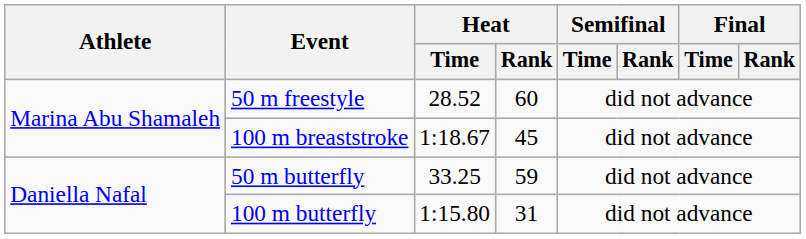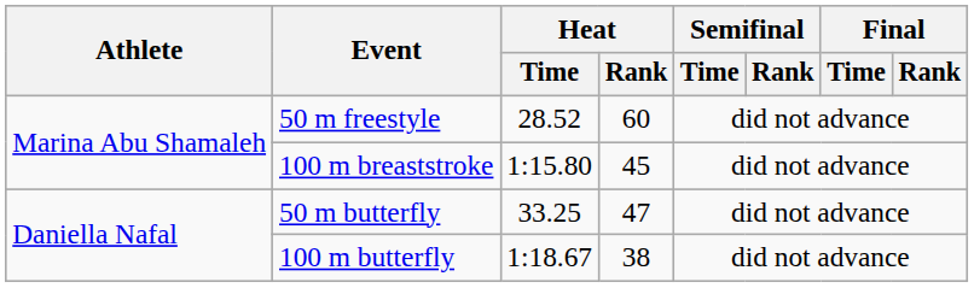 <table class="wikitable" style="text-align:center; font-size:90%">
 <tr>
 <th rowspan="2">Athlete</th>
 <th rowspan="2">Event</th>
 <th colspan="2">Heat</th>
 <th colspan="2">Semifinal</th>
 <th colspan="2">Final</th>
 </tr>
 <tr style="font-size:95%">
 <th>Time</th>
 <th>Rank</th>
 <th>Time</th>
 <th>Rank</th>
 <th>Time</th>
 <th>Rank</th>
 </tr>
 <tr>
 <td align=left rowspan=2><a href='#'>Marina Abu Shamaleh</a></td>
 <td align=left><a href='#'>50 m freestyle</a></td>
 <td>28.52</td>
 <td>60</td>
 <td colspan=4>did not advance</td>
 </tr>
 <tr>
 <td align=left><a href='#'>100 m breaststroke</a></td>
-<td>1:18.67</td>
+<td>1:15.80</td>
 <td>45</td>
 <td colspan=4>did not advance</td>
 </tr>
 <tr>
 <td rowspan=2 align=left><a href='#'>Daniella Nafal</a></td>
 <td align=left><a href='#'>50 m butterfly</a></td>
 <td>33.25</td>
-<td>59</td>
+<td>47</td>
 <td colspan=4>did not advance</td>
 </tr>
 <tr>
 <td align=left><a href='#'>100 m butterfly</a></td>
-<td>1:15.80</td>
-<td>31</td>
+<td>1:18.67</td>
+<td>38</td>
 <td colspan=4>did not advance</td>
 </tr>
 </table>
